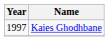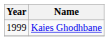 <table class="wikitable">
 <tr>
 <th>Year</th>
 <th>Name</th>
 </tr>
 <tr>
-<td>1997</td>
+<td>1999</td>
 <td> <a href='#'>Kaies Ghodhbane</a></td>
 </tr>
 <tr>
 </tr>
 </table>
